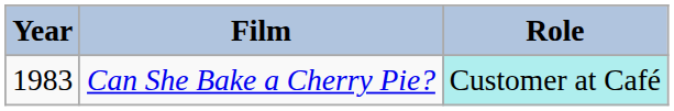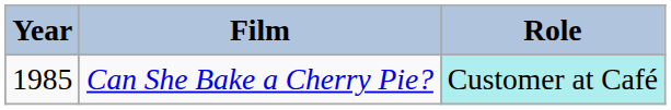 <table class="wikitable" style="font-size:95%;">
 <tr>
 <th style="background:#B0C4DE;">Year</th>
 <th style="background:#B0C4DE;">Film</th>
 <th style="background:#B0C4DE;">Role</th>
 </tr>
 <tr>
-<td>1983</td>
+<td>1985</td>
 <td><em><a href='#'>Can She Bake a Cherry Pie?</a></em></td>
 <td style="background: paleturquoise;">Customer at Café</td>
 </tr>
 </table>
